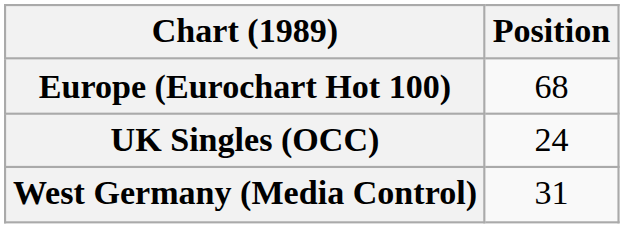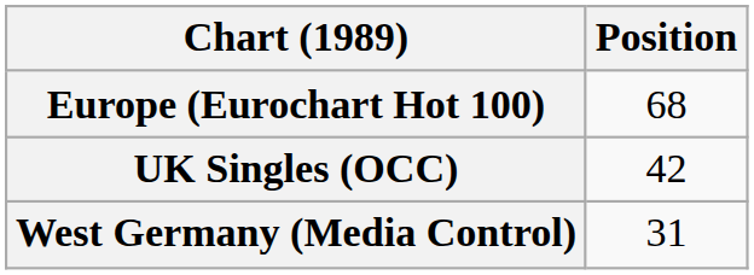 <table class="wikitable sortable plainrowheaders" style="text-align:center">
 <tr>
 <th>Chart (1989)</th>
 <th>Position</th>
 </tr>
 <tr>
 <th scope="row">Europe (Eurochart Hot 100)</th>
 <td>68</td>
 </tr>
 <tr>
 <th scope="row">UK Singles (OCC)</th>
-<td>24</td>
+<td>42</td>
 </tr>
 <tr>
 <th scope="row">West Germany (Media Control)</th>
 <td>31</td>
 </tr>
 </table>
